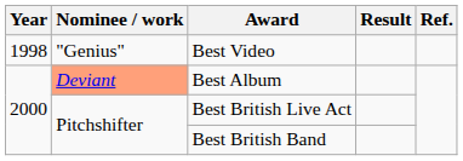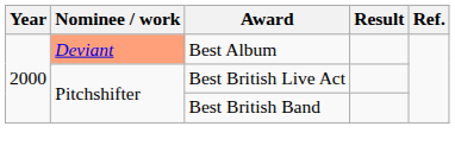 <table class="wikitable">
 <tr>
 <th>Year</th>
 <th>Nominee / work</th>
 <th>Award</th>
 <th>Result</th>
 <th>Ref.</th>
-</tr>
-<tr>
-<td>1998</td>
-<td>"Genius"</td>
-<td>Best Video</td>
-<td></td>
-<td></td>
 </tr>
 <tr>
 <td rowspan="3">2000</td>
 <td style="background: lightsalmon;"><em><a href='#'>Deviant</a></em></td>
 <td>Best Album</td>
 <td></td>
 <td rowspan="3"></td>
 </tr>
 <tr>
 <td rowspan="2">Pitchshifter</td>
 <td>Best British Live Act</td>
 <td></td>
 </tr>
 <tr>
 <td>Best British Band</td>
 <td></td>
 </tr>
 </table>
